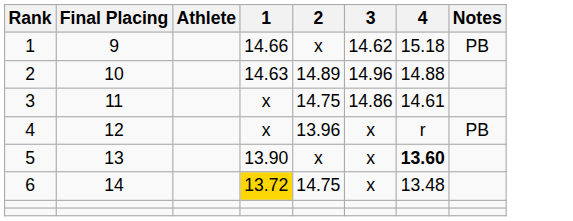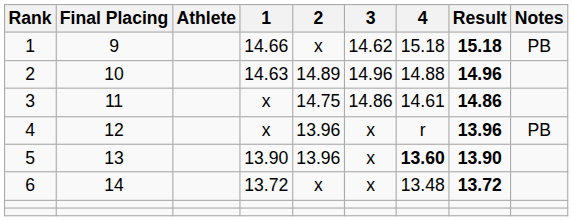 <table class="wikitable sortable" style="text-align:center">
 <tr>
 <th>Rank</th>
 <th>Final Placing</th>
 <th>Athlete</th>
 <th>1</th>
 <th>2</th>
 <th>3</th>
 <th>4</th>
+<th>Result</th>
 <th>Notes</th>
 </tr>
 <tr>
 <td>1</td>
 <td>9</td>
 <td align=left></td>
 <td>14.66</td>
 <td>x</td>
 <td>14.62</td>
 <td>15.18</td>
+<td><strong>15.18</strong></td>
 <td>PB</td>
 </tr>
 <tr>
 <td>2</td>
 <td>10</td>
 <td align=left></td>
 <td>14.63</td>
 <td>14.89</td>
 <td>14.96</td>
 <td>14.88</td>
+<td><strong>14.96</strong></td>
 <td></td>
 </tr>
 <tr>
 <td>3</td>
 <td>11</td>
 <td align=left></td>
 <td>x</td>
 <td>14.75</td>
 <td>14.86</td>
 <td>14.61</td>
+<td><strong>14.86</strong></td>
 <td></td>
 </tr>
 <tr>
 <td>4</td>
 <td>12</td>
 <td align=left></td>
 <td>x</td>
 <td>13.96</td>
 <td>x</td>
 <td>r</td>
+<td><strong>13.96</strong></td>
 <td>PB</td>
 </tr>
 <tr>
 <td>5</td>
 <td>13</td>
 <td align=left></td>
 <td>13.90</td>
-<td>x</td>
+<td>13.96</td>
 <td>x</td>
 <td><strong>13.60</strong></td>
+<td><strong>13.90</strong></td>
 <td></td>
 </tr>
 <tr>
 <td>6</td>
 <td>14</td>
 <td align=left></td>
-<td style="background: gold;">13.72</td>
-<td>14.75</td>
+<td>13.72</td>
+<td>x</td>
 <td>x</td>
 <td>13.48</td>
+<td><strong>13.72</strong></td>
 <td></td>
 </tr>
 <tr>
 <td></td>
 <td></td>
 <td align=left></td>
+<td></td>
 <td></td>
 <td></td>
 <td></td>
 <td></td>
 <td></td>
 </tr>
 <tr>
 <td></td>
 <td></td>
 <td align=left></td>
 <td></td>
 <td></td>
 <td></td>
 <td></td>
 <td></td>
+<td></td>
 </tr>
 </table>
